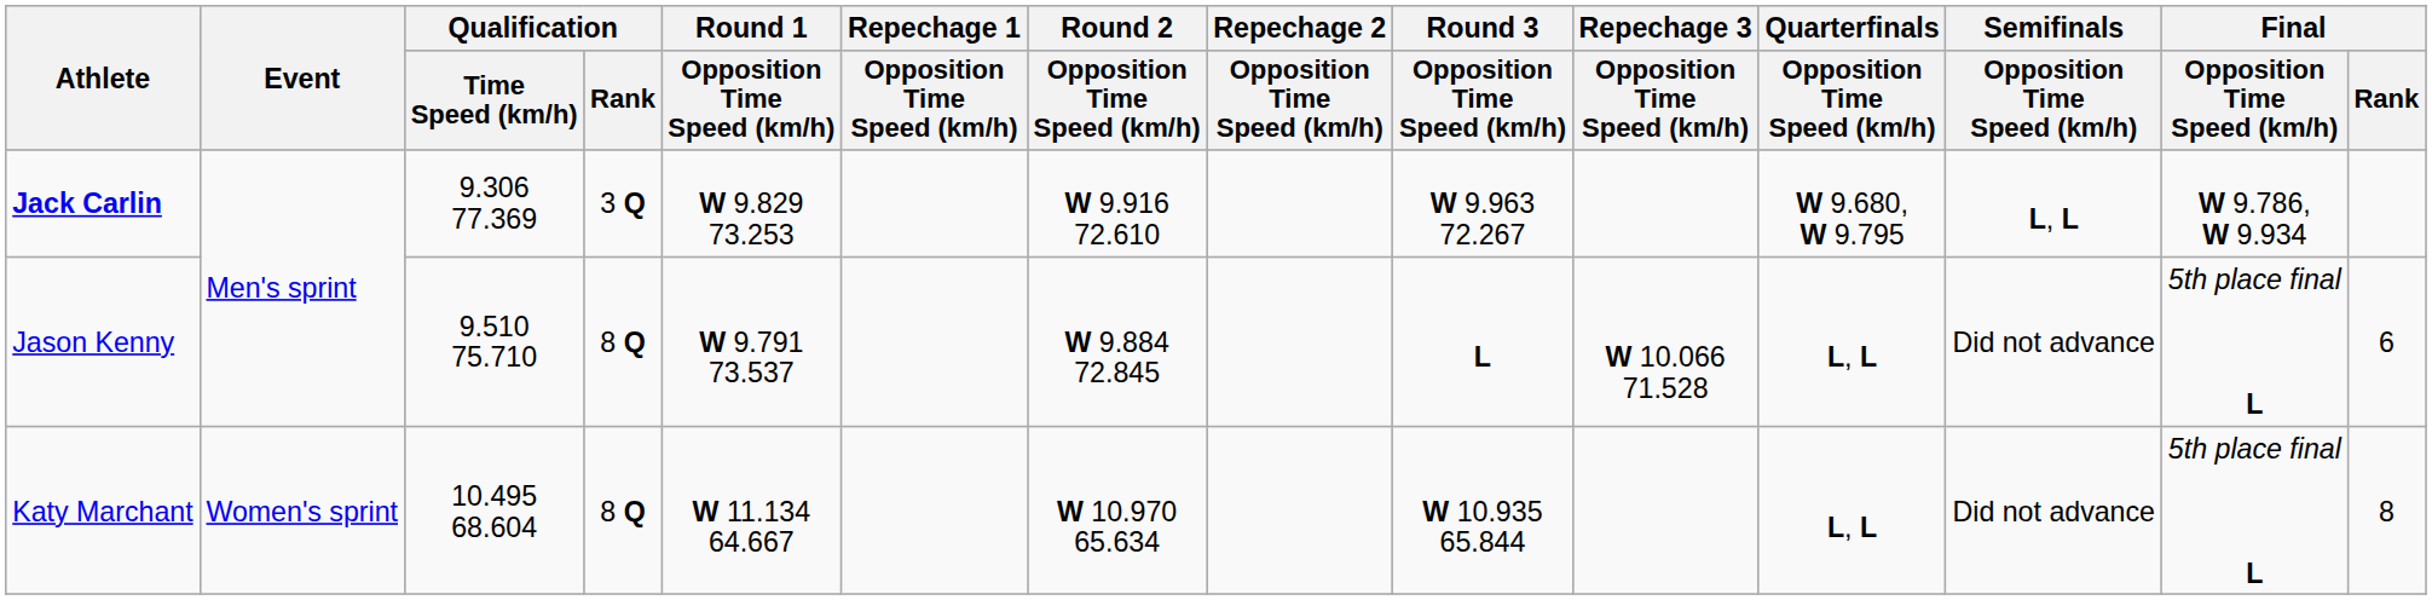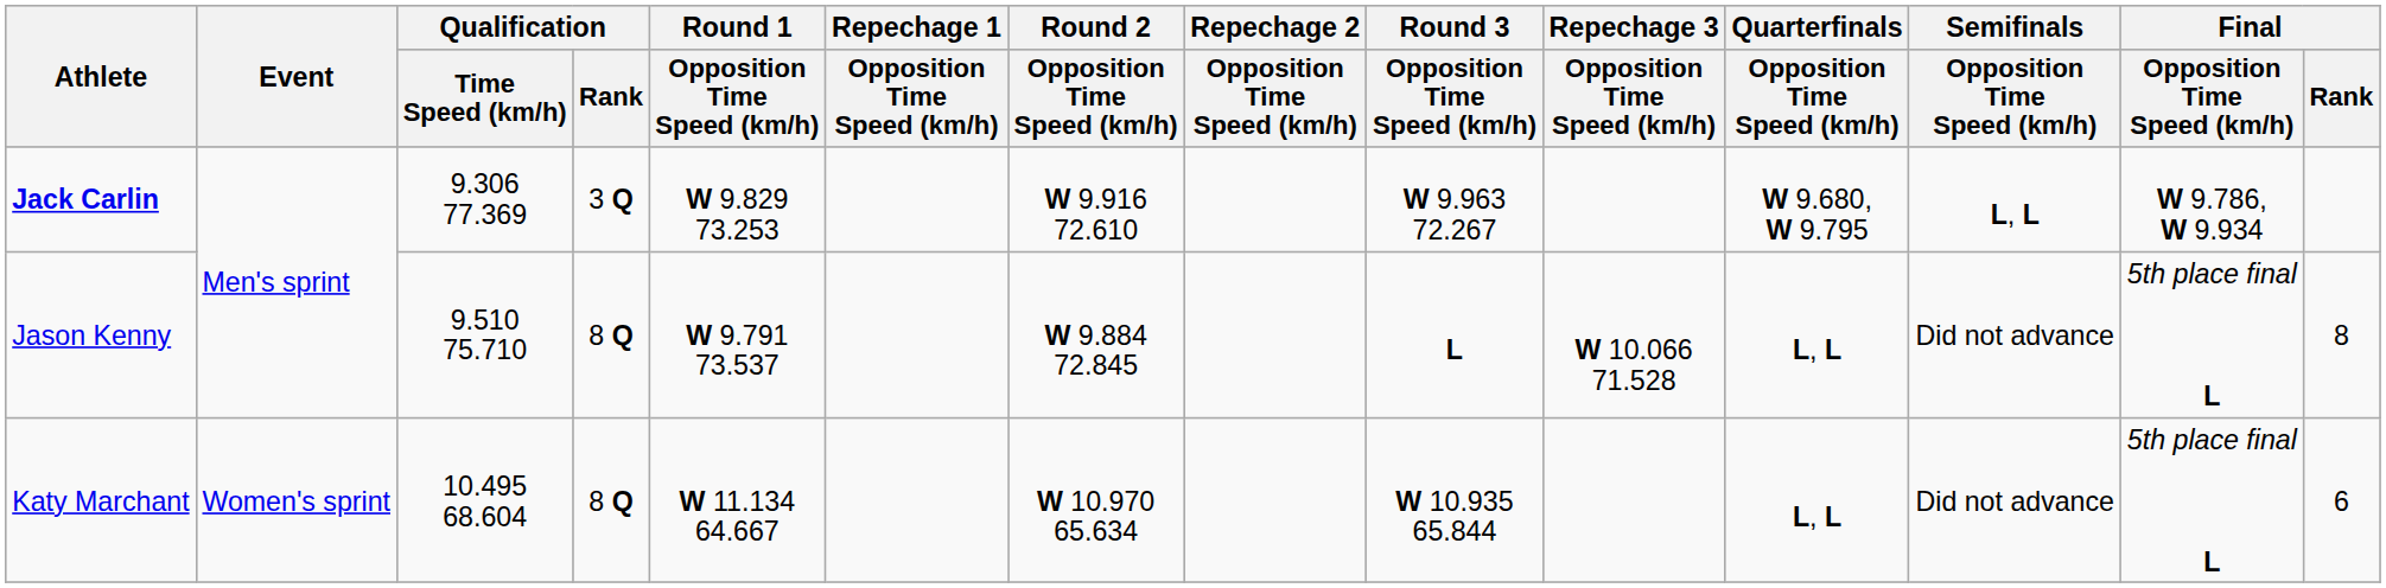 <table class="wikitable" style="font-size:90%;text-align:center;">
 <tr>
 <th rowspan=2>Athlete</th>
 <th rowspan=2>Event</th>
 <th colspan=2>Qualification</th>
 <th>Round 1</th>
 <th>Repechage 1</th>
 <th>Round 2</th>
 <th>Repechage 2</th>
 <th>Round 3</th>
 <th>Repechage 3</th>
 <th>Quarterfinals</th>
 <th>Semifinals</th>
 <th colspan=2>Final</th>
 </tr>
 <tr style="font-size:95%">
 <th>Time<br>Speed (km/h)</th>
 <th>Rank</th>
 <th>Opposition<br>Time<br>Speed (km/h)</th>
 <th>Opposition<br>Time<br>Speed (km/h)</th>
 <th>Opposition<br>Time<br>Speed (km/h)</th>
 <th>Opposition<br>Time<br>Speed (km/h)</th>
 <th>Opposition<br>Time<br>Speed (km/h)</th>
 <th>Opposition<br>Time<br>Speed (km/h)</th>
 <th>Opposition<br>Time<br>Speed (km/h)</th>
 <th>Opposition<br>Time<br>Speed (km/h)</th>
 <th>Opposition<br>Time<br>Speed (km/h)</th>
 <th>Rank</th>
 </tr>
 <tr>
 <td align=left><strong><a href='#'>Jack Carlin</a></strong></td>
 <td align=left rowspan=2><a href='#'>Men's sprint</a></td>
 <td>9.306<br>77.369</td>
 <td>3 <strong>Q</strong></td>
 <td><br><strong>W</strong> 9.829<br>73.253</td>
 <td></td>
 <td><br><strong>W</strong> 9.916 <br> 72.610</td>
 <td></td>
 <td><br><strong>W</strong> 9.963<br>72.267</td>
 <td></td>
 <td><br><strong>W</strong> 9.680,<br><strong>W</strong> 9.795</td>
 <td><br><strong>L</strong>, <strong>L</strong></td>
 <td><br><strong>W</strong> 9.786,<br><strong>W</strong> 9.934</td>
 <td></td>
 </tr>
 <tr>
 <td align=left><a href='#'>Jason Kenny</a></td>
 <td>9.510<br>75.710</td>
 <td>8 <strong>Q</strong></td>
 <td><br><strong>W</strong> 9.791<br>73.537</td>
 <td></td>
 <td><br><strong>W</strong> 9.884<br>72.845</td>
 <td></td>
 <td><br><strong>L</strong></td>
 <td><br><br><strong>W</strong> 10.066<br>71.528</td>
 <td><br><strong>L</strong>, <strong>L</strong></td>
 <td>Did not advance</td>
 <td><em>5th place final</em><br><br><br><br><strong>L</strong></td>
-<td>6</td>
+<td>8</td>
 </tr>
 <tr>
 <td align=left><a href='#'>Katy Marchant</a></td>
 <td align=left><a href='#'>Women's sprint</a></td>
 <td>10.495<br>68.604</td>
 <td>8 <strong>Q</strong></td>
 <td><br><strong>W</strong> 11.134<br>64.667</td>
 <td></td>
 <td><br><strong>W</strong> 10.970<br>65.634</td>
 <td></td>
 <td><br><strong>W</strong> 10.935<br>65.844</td>
 <td></td>
 <td><br><strong>L</strong>, <strong>L</strong></td>
 <td>Did not advance</td>
 <td><em>5th place final</em><br><br><br><br><strong>L</strong></td>
-<td>8</td>
+<td>6</td>
 </tr>
 </table>
